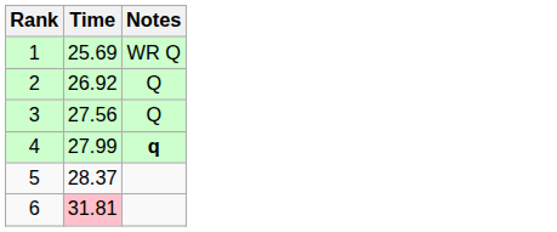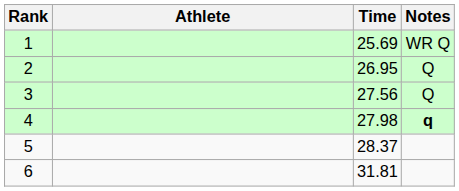 <table class="wikitable" style="text-align:center">
 <tr>
 <th>Rank</th>
+<th Style="width:18em">Athlete</th>
 <th>Time</th>
 <th>Notes</th>
 </tr>
 <tr style="background:#cfc">
 <td>1</td>
+<td style="text-align:left"></td>
 <td>25.69</td>
 <td>WR Q</td>
 </tr>
 <tr style="background:#cfc">
 <td>2</td>
-<td>26.92</td>
+<td style="text-align:left"></td>
+<td>26.95</td>
 <td>Q</td>
 </tr>
 <tr style="background:#cfc">
 <td>3</td>
+<td style="text-align:left"></td>
 <td>27.56</td>
 <td>Q</td>
 </tr>
 <tr style="background:#cfc">
 <td>4</td>
-<td>27.99</td>
+<td style="text-align:left"></td>
+<td>27.98</td>
 <td><strong>q</strong></td>
 </tr>
 <tr>
 <td>5</td>
+<td style="text-align:left"></td>
 <td>28.37</td>
 <td></td>
 </tr>
 <tr>
 <td>6</td>
-<td style="background: pink;">31.81</td>
+<td style="text-align:left"></td>
+<td>31.81</td>
 <td></td>
 </tr>
 </table>
